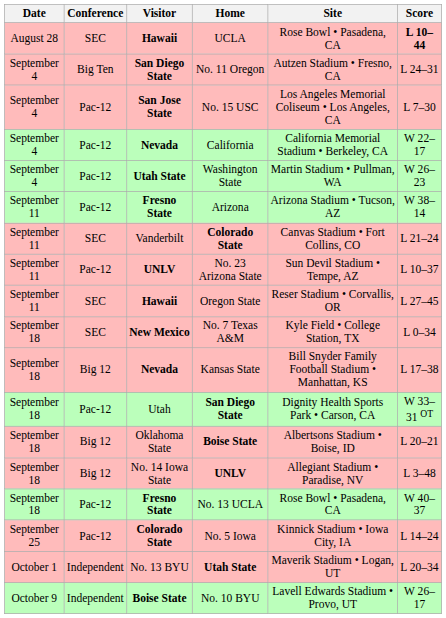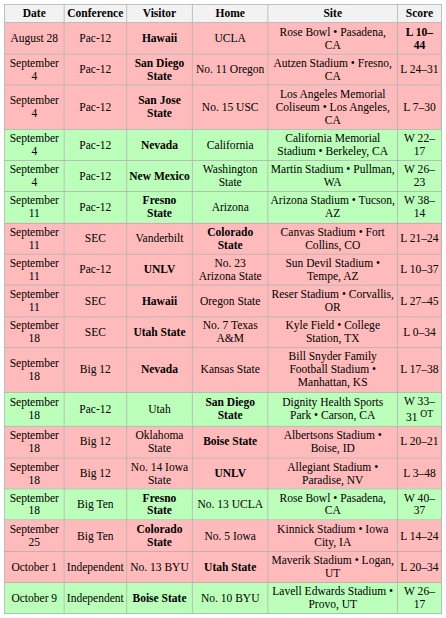 <table class="wikitable" style="text-align:center">
 <tr>
 <th>Date</th>
 <th>Conference</th>
 <th>Visitor</th>
 <th>Home</th>
 <th>Site</th>
 <th>Score</th>
 </tr>
 <tr style="background:#fbb;">
 <td>August 28</td>
-<td>SEC</td>
+<td>Pac-12</td>
 <td><strong>Hawaii</strong></td>
 <td>UCLA</td>
 <td>Rose Bowl • Pasadena, CA</td>
 <td><strong>L 10–44</strong></td>
 </tr>
 <tr style="background:#fbb;">
 <td>September 4</td>
-<td>Big Ten</td>
+<td>Pac-12</td>
 <td><strong>San Diego State</strong></td>
 <td>No. 11 Oregon</td>
 <td>Autzen Stadium • Fresno, CA</td>
 <td>L 24–31</td>
 </tr>
 <tr style="background:#fbb;">
 <td>September 4</td>
 <td>Pac-12</td>
 <td><strong>San Jose State</strong></td>
 <td>No. 15 USC</td>
 <td>Los Angeles Memorial Coliseum • Los Angeles, CA</td>
 <td>L 7–30</td>
 </tr>
 <tr style="background:#bfb;">
 <td>September 4</td>
 <td>Pac-12</td>
 <td><strong>Nevada</strong></td>
 <td>California</td>
 <td>California Memorial Stadium • Berkeley, CA</td>
 <td>W 22–17</td>
 </tr>
 <tr style="background:#bfb;">
 <td>September 4</td>
 <td>Pac-12</td>
-<td><strong>Utah State</strong></td>
+<td><strong>New Mexico</strong></td>
 <td>Washington State</td>
 <td>Martin Stadium • Pullman, WA</td>
 <td>W 26–23</td>
 </tr>
 <tr style="background:#bfb;">
 <td>September 11</td>
 <td>Pac-12</td>
 <td><strong>Fresno State</strong></td>
 <td>Arizona</td>
 <td>Arizona Stadium • Tucson, AZ</td>
 <td>W 38–14</td>
 </tr>
 <tr style="background:#fbb;">
 <td>September 11</td>
 <td>SEC</td>
 <td>Vanderbilt</td>
 <td><strong>Colorado State</strong></td>
 <td>Canvas Stadium • Fort Collins, CO</td>
 <td>L 21–24</td>
 </tr>
 <tr style="background:#fbb;">
 <td>September 11</td>
 <td>Pac-12</td>
 <td><strong>UNLV</strong></td>
 <td>No. 23 Arizona State</td>
 <td>Sun Devil Stadium • Tempe, AZ</td>
 <td>L 10–37</td>
 </tr>
 <tr style="background:#fbb;">
 <td>September 11</td>
 <td>SEC</td>
 <td><strong>Hawaii</strong></td>
 <td>Oregon State</td>
 <td>Reser Stadium • Corvallis, OR</td>
 <td>L 27–45</td>
 </tr>
 <tr style="background:#fbb;">
 <td>September 18</td>
 <td>SEC</td>
-<td><strong>New Mexico</strong></td>
+<td><strong>Utah State</strong></td>
 <td>No. 7 Texas A&M</td>
 <td>Kyle Field • College Station, TX</td>
 <td>L 0–34</td>
 </tr>
 <tr style="background:#fbb;">
 <td>September 18</td>
 <td>Big 12</td>
 <td><strong>Nevada</strong></td>
 <td>Kansas State</td>
 <td>Bill Snyder Family Football Stadium • Manhattan, KS</td>
 <td>L 17–38</td>
 </tr>
 <tr style="background:#bfb;">
 <td>September 18</td>
 <td>Pac-12</td>
 <td>Utah</td>
 <td><strong>San Diego State</strong></td>
 <td>Dignity Health Sports Park • Carson, CA</td>
 <td>W 33–31 <sup>OT</sup></td>
 </tr>
 <tr style="background:#fbb;">
 <td>September 18</td>
 <td>Big 12</td>
 <td>Oklahoma State</td>
 <td><strong>Boise State</strong></td>
 <td>Albertsons Stadium • Boise, ID</td>
 <td>L 20–21</td>
 </tr>
 <tr style="background:#fbb;">
 <td>September 18</td>
 <td>Big 12</td>
 <td>No. 14 Iowa State</td>
 <td><strong>UNLV</strong></td>
 <td>Allegiant Stadium • Paradise, NV</td>
 <td>L 3–48</td>
 </tr>
 <tr style="background:#bfb;">
 <td>September 18</td>
-<td>Pac-12</td>
+<td>Big Ten</td>
 <td><strong>Fresno State</strong></td>
 <td>No. 13 UCLA</td>
 <td>Rose Bowl • Pasadena, CA</td>
 <td>W 40–37</td>
 </tr>
 <tr style="background:#fbb;">
 <td>September 25</td>
-<td>Pac-12</td>
+<td>Big Ten</td>
 <td><strong>Colorado State</strong></td>
 <td>No. 5 Iowa</td>
 <td>Kinnick Stadium • Iowa City, IA</td>
 <td>L 14–24</td>
 </tr>
 <tr style="background:#fbb;">
 <td>October 1</td>
 <td>Independent</td>
 <td>No. 13 BYU</td>
 <td><strong>Utah State</strong></td>
 <td>Maverik Stadium • Logan, UT</td>
 <td>L 20–34</td>
 </tr>
 <tr style="background:#bfb;">
 <td>October 9</td>
 <td>Independent</td>
 <td><strong>Boise State</strong></td>
 <td>No. 10 BYU</td>
 <td>Lavell Edwards Stadium • Provo, UT</td>
 <td>W 26–17</td>
 </tr>
 </table>
